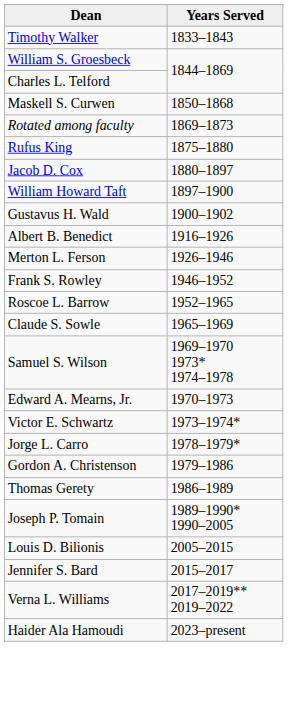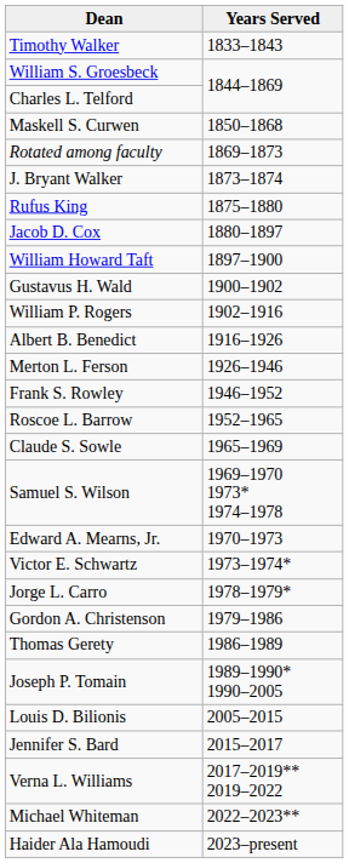 <table class="wikitable">
 <tr>
 <th width="180" style="background:#efefef;">Dean</th>
 <th width="125" style="background:#efefef;">Years Served</th>
 </tr>
 <tr>
 <td><a href='#'>Timothy Walker</a></td>
 <td>1833–1843</td>
 </tr>
 <tr>
 <td><a href='#'>William S. Groesbeck</a></td>
 <td rowspan="2">1844–1869</td>
 </tr>
 <tr>
 <td>Charles L. Telford</td>
 </tr>
 <tr>
 <td>Maskell S. Curwen</td>
 <td>1850–1868</td>
 </tr>
 <tr>
 <td><em>Rotated among faculty</em></td>
 <td>1869–1873</td>
 </tr>
 <tr>
+<td>J. Bryant Walker</td>
+<td>1873–1874</td>
+</tr>
+<tr>
 <td><a href='#'>Rufus King</a></td>
 <td>1875–1880</td>
 </tr>
 <tr>
 <td><a href='#'>Jacob D. Cox</a></td>
 <td>1880–1897</td>
 </tr>
 <tr>
 <td><a href='#'>William Howard Taft</a></td>
 <td>1897–1900</td>
 </tr>
 <tr>
 <td>Gustavus H. Wald</td>
 <td>1900–1902</td>
+</tr>
+<tr>
+<td>William P. Rogers</td>
+<td>1902–1916</td>
 </tr>
 <tr>
 <td>Albert B. Benedict</td>
 <td>1916–1926</td>
 </tr>
 <tr>
 <td>Merton L. Ferson</td>
 <td>1926–1946</td>
 </tr>
 <tr>
 <td>Frank S. Rowley</td>
 <td>1946–1952</td>
 </tr>
 <tr>
 <td>Roscoe L. Barrow</td>
 <td>1952–1965</td>
 </tr>
 <tr>
 <td>Claude S. Sowle</td>
 <td>1965–1969</td>
 </tr>
 <tr>
 <td>Samuel S. Wilson</td>
 <td>1969–1970<br>1973*<br>1974–1978</td>
 </tr>
 <tr>
 <td>Edward A. Mearns, Jr.</td>
 <td>1970–1973</td>
 </tr>
 <tr>
 <td>Victor E. Schwartz</td>
 <td>1973–1974*</td>
 </tr>
 <tr>
 <td>Jorge L. Carro</td>
 <td>1978–1979*</td>
 </tr>
 <tr>
 <td>Gordon A. Christenson</td>
 <td>1979–1986</td>
 </tr>
 <tr>
 <td>Thomas Gerety</td>
 <td>1986–1989</td>
 </tr>
 <tr>
 <td>Joseph P. Tomain</td>
 <td>1989–1990*<br>1990–2005</td>
 </tr>
 <tr>
 <td>Louis D. Bilionis</td>
 <td>2005–2015</td>
 </tr>
 <tr>
 <td>Jennifer S. Bard</td>
 <td>2015–2017</td>
 </tr>
 <tr>
 <td>Verna L. Williams</td>
 <td>2017–2019**<br>2019–2022</td>
 </tr>
 <tr>
+<td>Michael Whiteman</td>
+<td>2022–2023**</td>
+</tr>
+<tr>
 <td>Haider Ala Hamoudi</td>
 <td>2023–present</td>
 </tr>
 </table>
